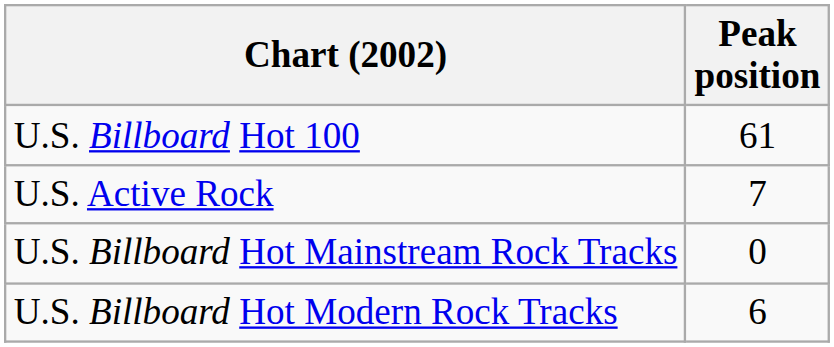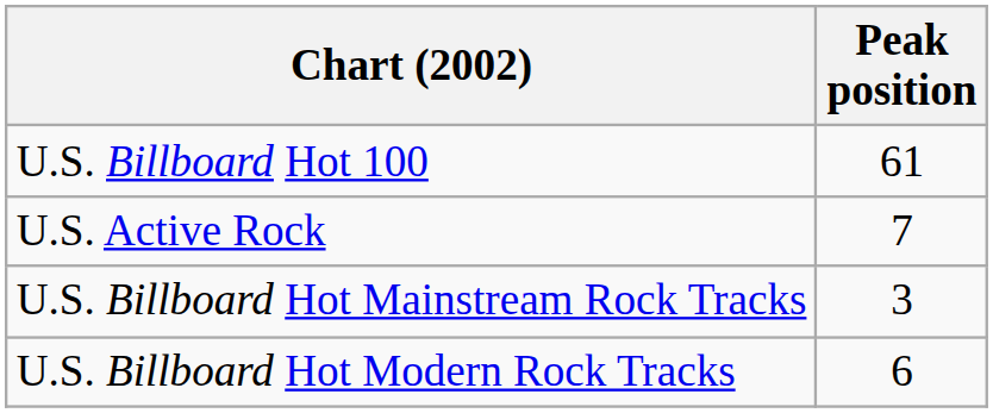 <table class="wikitable sortable">
 <tr>
 <th>Chart (2002)</th>
 <th>Peak<br>position</th>
 </tr>
 <tr>
 <td>U.S. <a href='#'><em>Billboard</em></a> <a href='#'>Hot 100</a></td>
 <td align="center">61</td>
 </tr>
 <tr>
 <td>U.S. <a href='#'>Active Rock</a></td>
 <td align="center">7</td>
 </tr>
 <tr>
 <td>U.S. <em>Billboard</em> <a href='#'>Hot Mainstream Rock Tracks</a></td>
-<td align="center">0</td>
+<td align="center">3</td>
 </tr>
 <tr>
 <td>U.S. <em>Billboard</em> <a href='#'>Hot Modern Rock Tracks</a></td>
 <td align="center">6</td>
 </tr>
 </table>
